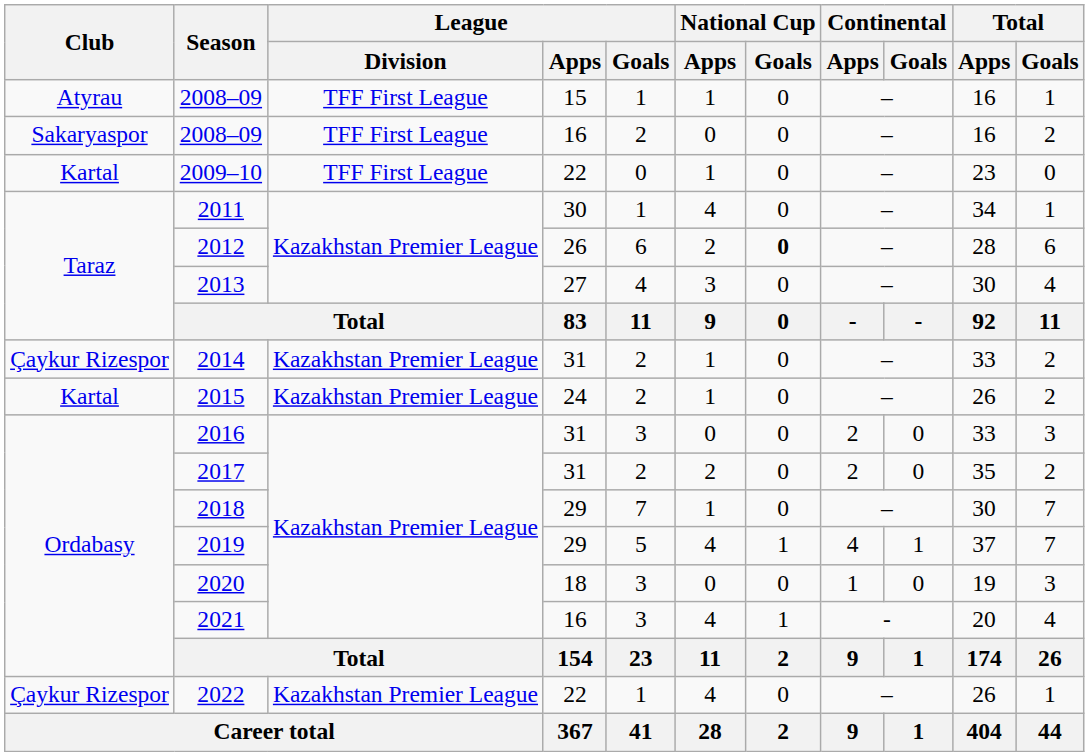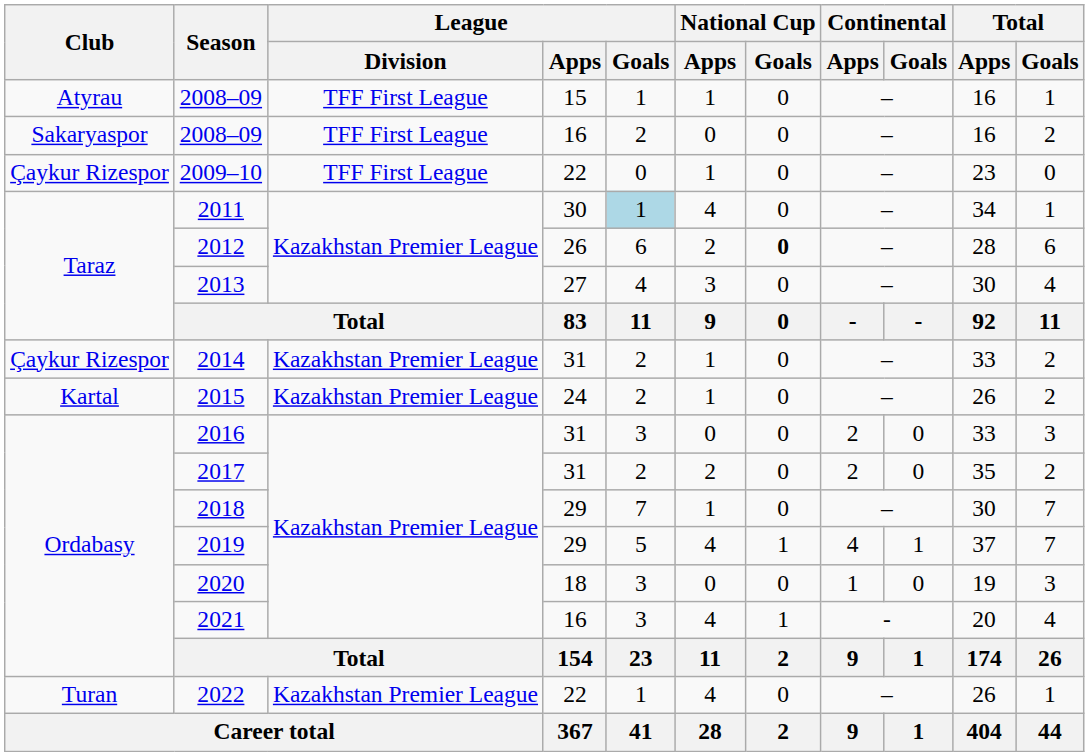 <table class="wikitable" style="text-align: center;">
 <tr>
 <th rowspan="2">Club</th>
 <th rowspan="2">Season</th>
 <th colspan="3">League</th>
 <th colspan="2">National Cup</th>
 <th colspan="2">Continental</th>
 <th colspan="2">Total</th>
 </tr>
 <tr>
 <th>Division</th>
 <th>Apps</th>
 <th>Goals</th>
 <th>Apps</th>
 <th>Goals</th>
 <th>Apps</th>
 <th>Goals</th>
 <th>Apps</th>
 <th>Goals</th>
 </tr>
 <tr>
 <td valign="center"><a href='#'>Atyrau</a></td>
 <td><a href='#'>2008–09</a></td>
 <td><a href='#'>TFF First League</a></td>
 <td>15</td>
 <td>1</td>
 <td>1</td>
 <td>0</td>
 <td colspan="2">–</td>
 <td>16</td>
 <td>1</td>
 </tr>
 <tr>
 <td valign="center"><a href='#'>Sakaryaspor</a></td>
 <td><a href='#'>2008–09</a></td>
 <td><a href='#'>TFF First League</a></td>
 <td>16</td>
 <td>2</td>
 <td>0</td>
 <td>0</td>
 <td colspan="2">–</td>
 <td>16</td>
 <td>2</td>
 </tr>
 <tr>
-<td valign="center"><a href='#'>Kartal</a></td>
+<td valign="center"><a href='#'>Çaykur Rizespor</a></td>
 <td><a href='#'>2009–10</a></td>
 <td><a href='#'>TFF First League</a></td>
 <td>22</td>
 <td>0</td>
 <td>1</td>
 <td>0</td>
 <td colspan="2">–</td>
 <td>23</td>
 <td>0</td>
 </tr>
 <tr>
 <td rowspan="4" valign="center"><a href='#'>Taraz</a></td>
 <td><a href='#'>2011</a></td>
 <td rowspan="3" valign="center"><a href='#'>Kazakhstan Premier League</a></td>
 <td>30</td>
-<td>1</td>
+<td style="background: lightblue;">1</td>
 <td>4</td>
 <td>0</td>
 <td colspan="2">–</td>
 <td>34</td>
 <td>1</td>
 </tr>
 <tr>
 <td><a href='#'>2012</a></td>
 <td>26</td>
 <td>6</td>
 <td>2</td>
 <td><strong>0</strong></td>
 <td colspan="2">–</td>
 <td>28</td>
 <td>6</td>
 </tr>
 <tr>
 <td><a href='#'>2013</a></td>
 <td>27</td>
 <td>4</td>
 <td>3</td>
 <td>0</td>
 <td colspan="2">–</td>
 <td>30</td>
 <td>4</td>
 </tr>
 <tr>
 <th colspan="2">Total</th>
 <th>83</th>
 <th>11</th>
 <th>9</th>
 <th>0</th>
 <th>-</th>
 <th>-</th>
 <th>92</th>
 <th>11</th>
 </tr>
 <tr>
 <td valign="center"><a href='#'>Çaykur Rizespor</a></td>
 <td><a href='#'>2014</a></td>
 <td><a href='#'>Kazakhstan Premier League</a></td>
 <td>31</td>
 <td>2</td>
 <td>1</td>
 <td>0</td>
 <td colspan="2">–</td>
 <td>33</td>
 <td>2</td>
 </tr>
 <tr>
 <td valign="center"><a href='#'>Kartal</a></td>
 <td><a href='#'>2015</a></td>
 <td><a href='#'>Kazakhstan Premier League</a></td>
 <td>24</td>
 <td>2</td>
 <td>1</td>
 <td>0</td>
 <td colspan="2">–</td>
 <td>26</td>
 <td>2</td>
 </tr>
 <tr>
 <td rowspan="7" valign="center"><a href='#'>Ordabasy</a></td>
 <td><a href='#'>2016</a></td>
 <td rowspan="6" valign="center"><a href='#'>Kazakhstan Premier League</a></td>
 <td>31</td>
 <td>3</td>
 <td>0</td>
 <td>0</td>
 <td>2</td>
 <td>0</td>
 <td>33</td>
 <td>3</td>
 </tr>
 <tr>
 <td><a href='#'>2017</a></td>
 <td>31</td>
 <td>2</td>
 <td>2</td>
 <td>0</td>
 <td>2</td>
 <td>0</td>
 <td>35</td>
 <td>2</td>
 </tr>
 <tr>
 <td><a href='#'>2018</a></td>
 <td>29</td>
 <td>7</td>
 <td>1</td>
 <td>0</td>
 <td colspan="2">–</td>
 <td>30</td>
 <td>7</td>
 </tr>
 <tr>
 <td><a href='#'>2019</a></td>
 <td>29</td>
 <td>5</td>
 <td>4</td>
 <td>1</td>
 <td>4</td>
 <td>1</td>
 <td>37</td>
 <td>7</td>
 </tr>
 <tr>
 <td><a href='#'>2020</a></td>
 <td>18</td>
 <td>3</td>
 <td>0</td>
 <td>0</td>
 <td>1</td>
 <td>0</td>
 <td>19</td>
 <td>3</td>
 </tr>
 <tr>
 <td><a href='#'>2021</a></td>
 <td>16</td>
 <td>3</td>
 <td>4</td>
 <td>1</td>
 <td colspan="2">-</td>
 <td>20</td>
 <td>4</td>
 </tr>
 <tr>
 <th colspan="2">Total</th>
 <th>154</th>
 <th>23</th>
 <th>11</th>
 <th>2</th>
 <th>9</th>
 <th>1</th>
 <th>174</th>
 <th>26</th>
 </tr>
 <tr>
-<td valign="center"><a href='#'>Çaykur Rizespor</a></td>
+<td valign="center"><a href='#'>Turan</a></td>
 <td><a href='#'>2022</a></td>
 <td><a href='#'>Kazakhstan Premier League</a></td>
 <td>22</td>
 <td>1</td>
 <td>4</td>
 <td>0</td>
 <td colspan="2">–</td>
 <td>26</td>
 <td>1</td>
 </tr>
 <tr>
 <th colspan="3">Career total</th>
 <th>367</th>
 <th>41</th>
 <th>28</th>
 <th>2</th>
 <th>9</th>
 <th>1</th>
 <th>404</th>
 <th>44</th>
 </tr>
 </table>
